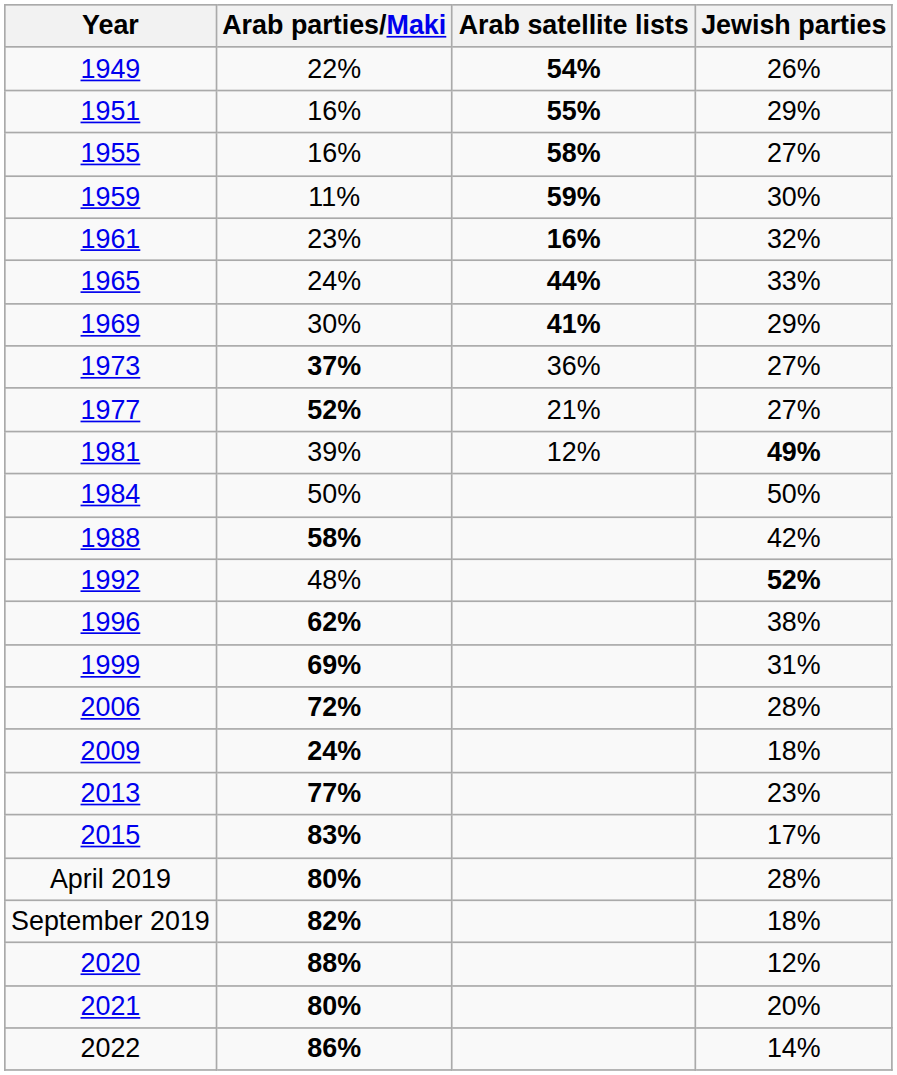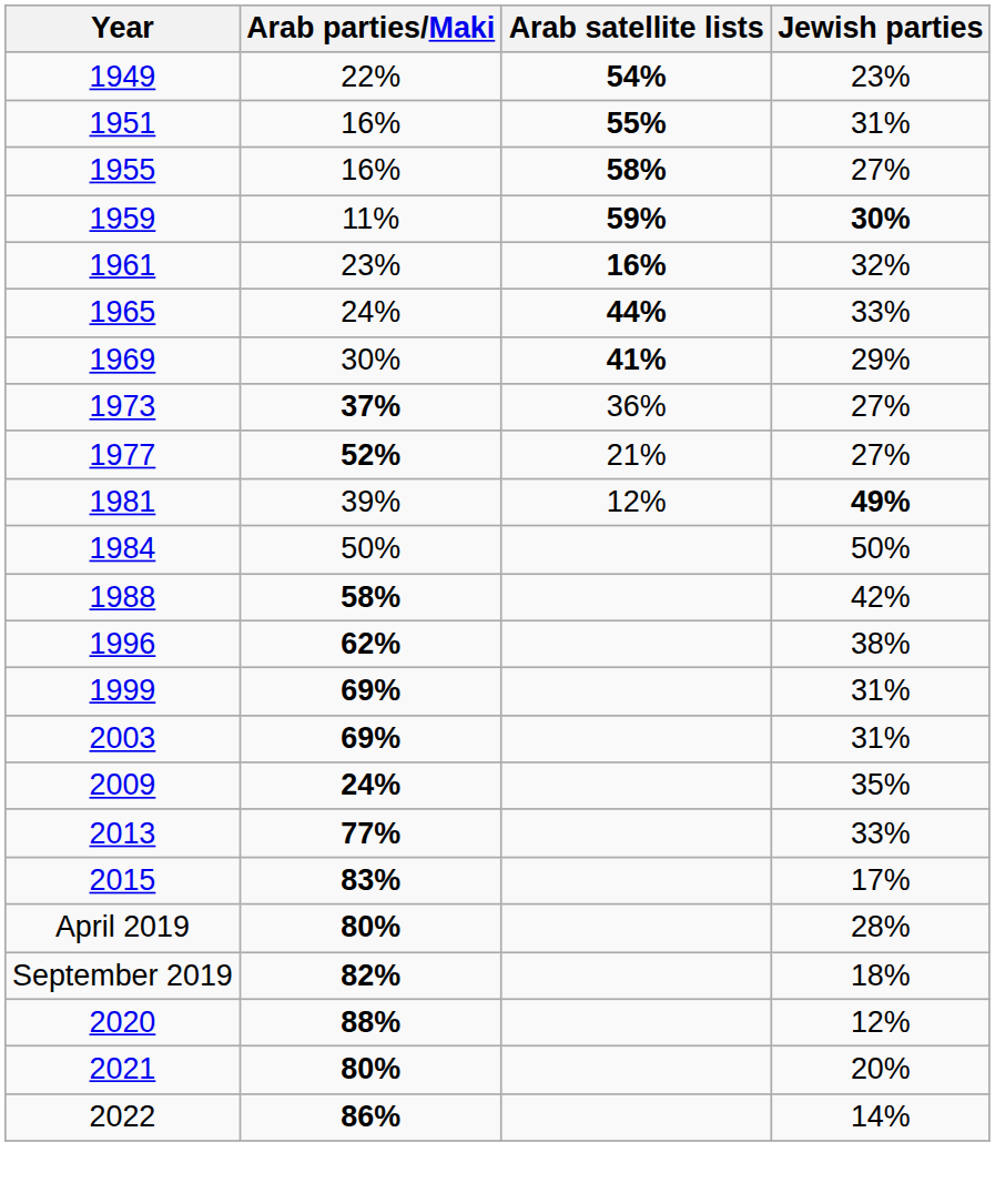 <table class="wikitable sortable" style=text-align:center>
 <tr>
 <th>Year</th>
 <th>Arab parties/<a href='#'>Maki</a></th>
 <th>Arab satellite lists</th>
 <th>Jewish parties</th>
 </tr>
 <tr>
 <td><a href='#'>1949</a></td>
 <td>22%</td>
 <td><strong>54%</strong></td>
-<td>26%</td>
+<td>23%</td>
 </tr>
 <tr>
 <td><a href='#'>1951</a></td>
 <td>16%</td>
 <td><strong>55%</strong></td>
-<td>29%</td>
+<td>31%</td>
 </tr>
 <tr>
 <td><a href='#'>1955</a></td>
 <td>16%</td>
 <td><strong>58%</strong></td>
 <td>27%</td>
 </tr>
 <tr>
 <td><a href='#'>1959</a></td>
 <td>11%</td>
 <td><strong>59%</strong></td>
-<td>30%</td>
+<td><strong>30%</strong></td>
 </tr>
 <tr>
 <td><a href='#'>1961</a></td>
 <td>23%</td>
 <td><strong>16%</strong></td>
 <td>32%</td>
 </tr>
 <tr>
 <td><a href='#'>1965</a></td>
 <td>24%</td>
 <td><strong>44%</strong></td>
 <td>33%</td>
 </tr>
 <tr>
 <td><a href='#'>1969</a></td>
 <td>30%</td>
 <td><strong>41%</strong></td>
 <td>29%</td>
 </tr>
 <tr>
 <td><a href='#'>1973</a></td>
 <td><strong>37%</strong></td>
 <td>36%</td>
 <td>27%</td>
 </tr>
 <tr>
 <td><a href='#'>1977</a></td>
 <td><strong>52%</strong></td>
 <td>21%</td>
 <td>27%</td>
 </tr>
 <tr>
 <td><a href='#'>1981</a></td>
 <td>39%</td>
 <td>12%</td>
 <td><strong>49%</strong></td>
 </tr>
 <tr>
 <td><a href='#'>1984</a></td>
 <td>50%</td>
 <td></td>
 <td>50%</td>
 </tr>
 <tr>
 <td><a href='#'>1988</a></td>
 <td><strong>58%</strong></td>
 <td></td>
 <td>42%</td>
 </tr>
 <tr>
-<td><a href='#'>1992</a></td>
-<td>48%</td>
-<td></td>
-<td><strong>52%</strong></td>
-</tr>
-<tr>
 <td><a href='#'>1996</a></td>
 <td><strong>62%</strong></td>
 <td></td>
 <td>38%</td>
 </tr>
 <tr>
 <td><a href='#'>1999</a></td>
 <td><strong>69%</strong></td>
 <td></td>
 <td>31%</td>
 </tr>
 <tr>
-<td><a href='#'>2006</a></td>
-<td><strong>72%</strong></td>
+<td><a href='#'>2003</a></td>
+<td><strong>69%</strong></td>
 <td></td>
-<td>28%</td>
+<td>31%</td>
 </tr>
 <tr>
 <td><a href='#'>2009</a></td>
 <td><strong>24%</strong></td>
 <td></td>
-<td>18%</td>
+<td>35%</td>
 </tr>
 <tr>
 <td><a href='#'>2013</a></td>
 <td><strong>77%</strong></td>
 <td></td>
-<td>23%</td>
+<td>33%</td>
 </tr>
 <tr>
 <td><a href='#'>2015</a></td>
 <td><strong>83%</strong></td>
 <td></td>
 <td>17%</td>
 </tr>
 <tr>
 <td>April 2019</td>
 <td><strong>80%</strong></td>
 <td></td>
 <td>28%</td>
 </tr>
 <tr>
 <td>September 2019</td>
 <td><strong>82%</strong></td>
 <td></td>
 <td>18%</td>
 </tr>
 <tr>
 <td><a href='#'>2020</a></td>
 <td><strong>88%</strong></td>
 <td></td>
 <td>12%</td>
 </tr>
 <tr>
 <td><a href='#'>2021</a></td>
 <td><strong>80%</strong></td>
 <td></td>
 <td>20%</td>
 </tr>
 <tr>
 <td>2022</td>
 <td><strong>86%</strong></td>
 <td></td>
 <td>14%</td>
 </tr>
 </table>
